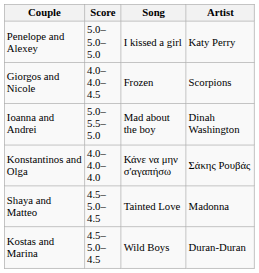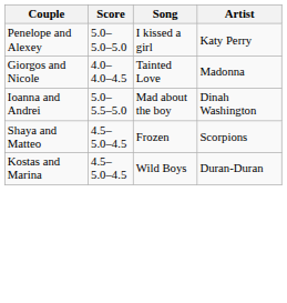 <table class="wikitable" style="width:60%;">
 <tr>
 <th style="width:15%;">Couple</th>
 <th style="width:5%;">Score</th>
 <th style="width:10%;">Song</th>
 <th style="width:10%;">Artist</th>
 </tr>
 <tr>
 <td>Penelope and Alexey</td>
 <td>5.0–5.0–5.0</td>
 <td>I kissed a girl</td>
 <td>Katy Perry</td>
 </tr>
 <tr>
 <td>Giorgos and Nicole</td>
 <td>4.0–4.0–4.5</td>
-<td>Frozen</td>
-<td>Scorpions</td>
+<td>Tainted Love</td>
+<td>Madonna</td>
 </tr>
 <tr>
 <td>Ioanna and Andrei</td>
 <td>5.0–5.5–5.0</td>
 <td>Mad about the boy</td>
 <td>Dinah Washington</td>
 </tr>
 <tr>
-<td>Konstantinos and Olga</td>
-<td>4.0–4.0–4.0</td>
-<td>Κάνε να μην σ'αγαπήσω</td>
-<td>Σάκης Ρουβάς</td>
-</tr>
-<tr>
 <td>Shaya and Matteo</td>
 <td>4.5–5.0–4.5</td>
-<td>Tainted Love</td>
-<td>Madonna</td>
+<td>Frozen</td>
+<td>Scorpions</td>
 </tr>
 <tr>
 <td>Kostas and Marina</td>
 <td>4.5–5.0–4.5</td>
 <td>Wild Boys</td>
 <td>Duran-Duran</td>
 </tr>
 </table>
